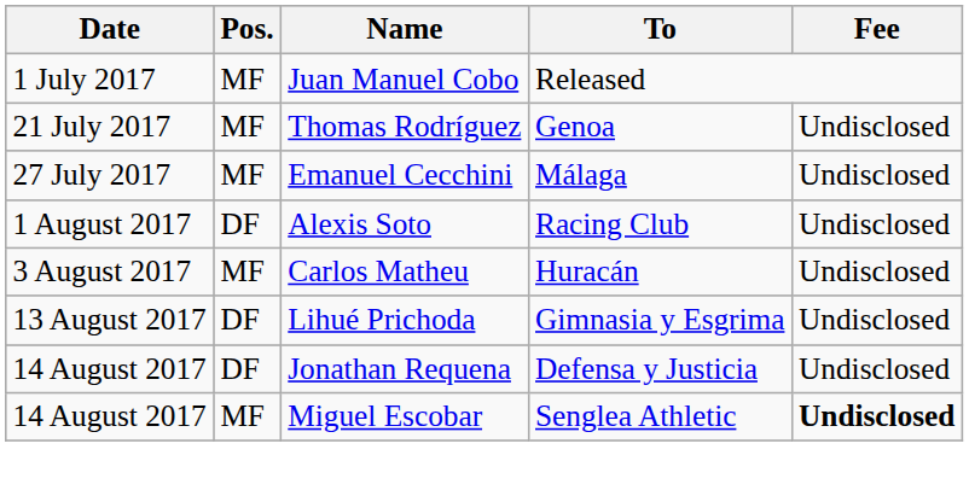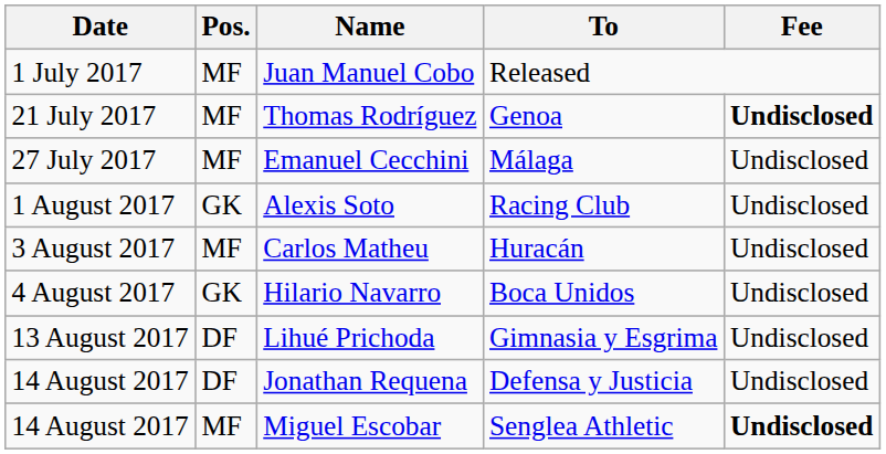 <table class="wikitable">
 <tr>
 <th>Date</th>
 <th>Pos.</th>
 <th>Name</th>
 <th>To</th>
 <th>Fee</th>
 </tr>
 <tr>
 <td>1 July 2017</td>
 <td>MF</td>
 <td> <a href='#'>Juan Manuel Cobo</a></td>
 <td colspan="2">Released</td>
 </tr>
 <tr>
 <td>21 July 2017</td>
 <td>MF</td>
 <td> <a href='#'>Thomas Rodríguez</a></td>
 <td> <a href='#'>Genoa</a></td>
-<td>Undisclosed</td>
+<td><strong>Undisclosed</strong></td>
 </tr>
 <tr>
 <td>27 July 2017</td>
 <td>MF</td>
 <td> <a href='#'>Emanuel Cecchini</a></td>
 <td> <a href='#'>Málaga</a></td>
 <td>Undisclosed</td>
 </tr>
 <tr>
 <td>1 August 2017</td>
-<td>DF</td>
+<td>GK</td>
 <td> <a href='#'>Alexis Soto</a></td>
 <td> <a href='#'>Racing Club</a></td>
 <td>Undisclosed</td>
 </tr>
 <tr>
 <td>3 August 2017</td>
 <td>MF</td>
 <td> <a href='#'>Carlos Matheu</a></td>
 <td> <a href='#'>Huracán</a></td>
+<td>Undisclosed</td>
+</tr>
+<tr>
+<td>4 August 2017</td>
+<td>GK</td>
+<td> <a href='#'>Hilario Navarro</a></td>
+<td> <a href='#'>Boca Unidos</a></td>
 <td>Undisclosed</td>
 </tr>
 <tr>
 <td>13 August 2017</td>
 <td>DF</td>
 <td> <a href='#'>Lihué Prichoda</a></td>
 <td> <a href='#'>Gimnasia y Esgrima</a></td>
 <td>Undisclosed</td>
 </tr>
 <tr>
 <td>14 August 2017</td>
 <td>DF</td>
 <td> <a href='#'>Jonathan Requena</a></td>
 <td> <a href='#'>Defensa y Justicia</a></td>
 <td>Undisclosed</td>
 </tr>
 <tr>
 <td>14 August 2017</td>
 <td>MF</td>
 <td> <a href='#'>Miguel Escobar</a></td>
 <td> <a href='#'>Senglea Athletic</a></td>
 <td><strong>Undisclosed</strong></td>
 </tr>
 </table>
